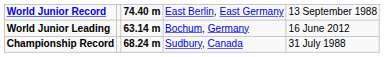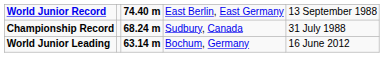 <table class="wikitable">
 <tr>
 <td><strong><a href='#'>World Junior Record</a></strong></td>
 <td></td>
 <td><strong>74.40 m</strong></td>
 <td><a href='#'>East Berlin</a>, <a href='#'>East Germany</a></td>
 <td>13 September 1988</td>
 </tr>
 <tr>
+<td><strong>Championship Record</strong></td>
+<td></td>
+<td><strong>68.24 m</strong></td>
+<td><a href='#'>Sudbury</a>, <a href='#'>Canada</a></td>
+<td>31 July 1988</td>
+</tr>
+<tr>
 <td><strong>World Junior Leading</strong></td>
 <td></td>
 <td><strong>63.14 m</strong></td>
 <td><a href='#'>Bochum</a>, <a href='#'>Germany</a></td>
 <td>16 June 2012</td>
 </tr>
-<tr>
-<td><strong>Championship Record</strong></td>
-<td></td>
-<td><strong>68.24 m</strong></td>
-<td><a href='#'>Sudbury</a>, <a href='#'>Canada</a></td>
-<td>31 July 1988</td>
-</tr>
 </table>
